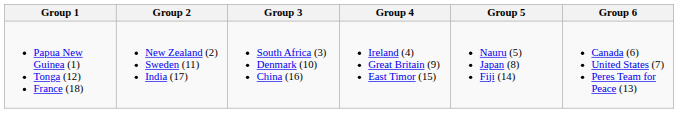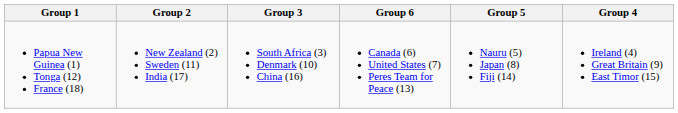 <table class="wikitable" style="width:1000px;">
 <tr>
 <th width=16%>Group 1</th>
 <th width=16%>Group 2</th>
 <th width=16%>Group 3</th>
+<th width=16%>Group 6</th>
+<th width=16%>Group 5</th>
 <th width=16%>Group 4</th>
-<th width=16%>Group 5</th>
-<th width=16%>Group 6</th>
 </tr>
 <tr style="vertical-align: top;">
 <td><br><ul><li> <a href='#'>Papua New Guinea</a> (1)</li><li> <a href='#'>Tonga</a> (12)</li><li> <a href='#'>France</a> (18)</li></ul></td>
 <td><br><ul><li> <a href='#'>New Zealand</a> (2)</li><li> <a href='#'>Sweden</a> (11)</li><li> <a href='#'>India</a> (17)</li></ul></td>
 <td><br><ul><li> <a href='#'>South Africa</a> (3)</li><li> <a href='#'>Denmark</a> (10)</li><li> <a href='#'>China</a> (16)</li></ul></td>
+<td><br><ul><li> <a href='#'>Canada</a> (6)</li><li> <a href='#'>United States</a> (7)</li><li> <a href='#'>Peres Team for Peace</a> (13)</li></ul></td>
+<td><br><ul><li> <a href='#'>Nauru</a> (5)</li><li> <a href='#'>Japan</a> (8)</li><li> <a href='#'>Fiji</a> (14)</li></ul></td>
 <td><br><ul><li> <a href='#'>Ireland</a> (4)</li><li> <a href='#'>Great Britain</a> (9)</li><li> <a href='#'>East Timor</a> (15)</li></ul></td>
-<td><br><ul><li> <a href='#'>Nauru</a> (5)</li><li> <a href='#'>Japan</a> (8)</li><li> <a href='#'>Fiji</a> (14)</li></ul></td>
-<td><br><ul><li> <a href='#'>Canada</a> (6)</li><li> <a href='#'>United States</a> (7)</li><li> <a href='#'>Peres Team for Peace</a> (13)</li></ul></td>
 </tr>
 </table>
